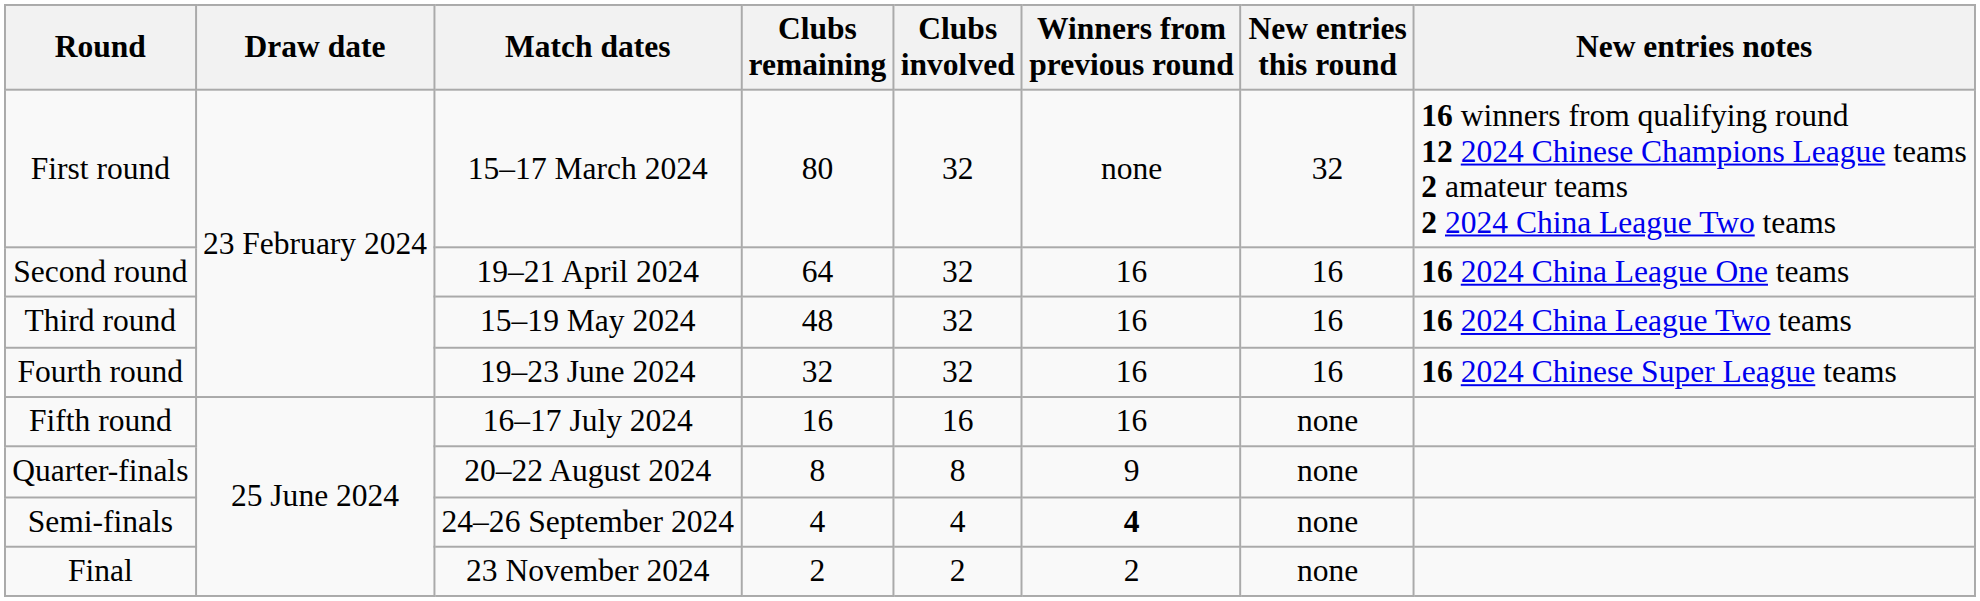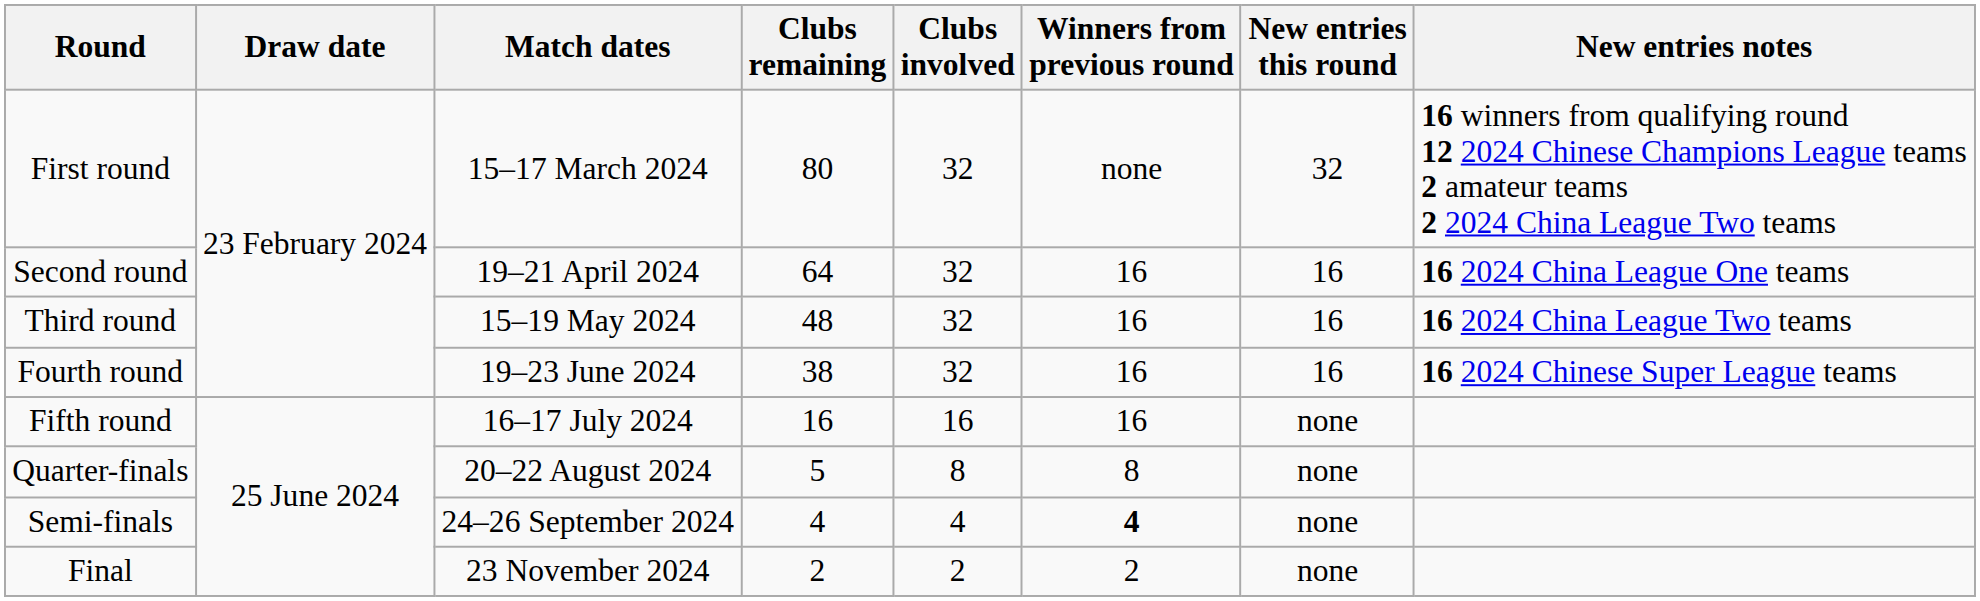 <table class="wikitable">
 <tr>
 <th>Round</th>
 <th>Draw date</th>
 <th>Match dates</th>
 <th>Clubs<br>remaining</th>
 <th>Clubs<br>involved</th>
 <th>Winners from<br>previous round</th>
 <th>New entries<br>this round</th>
 <th>New entries notes</th>
 </tr>
 <tr align=center>
 <td>First round</td>
 <td rowspan=4>23 February 2024</td>
 <td>15–17 March 2024</td>
 <td>80</td>
 <td>32</td>
 <td>none</td>
 <td>32</td>
 <td align=left><strong>16</strong> winners from qualifying round<br><strong>12</strong> <a href='#'>2024 Chinese Champions League</a> teams<br><strong>2</strong> amateur teams<br><strong>2</strong> <a href='#'>2024 China League Two</a> teams</td>
 </tr>
 <tr align=center>
 <td>Second round</td>
 <td>19–21 April 2024</td>
 <td>64</td>
 <td>32</td>
 <td>16</td>
 <td>16</td>
 <td align=left><strong>16</strong> <a href='#'>2024 China League One</a> teams</td>
 </tr>
 <tr align=center>
 <td>Third round</td>
 <td>15–19 May 2024</td>
 <td>48</td>
 <td>32</td>
 <td>16</td>
 <td>16</td>
 <td align=left><strong>16</strong> <a href='#'>2024 China League Two</a> teams</td>
 </tr>
 <tr align=center>
 <td>Fourth round</td>
 <td>19–23 June 2024</td>
-<td>32</td>
+<td>38</td>
 <td>32</td>
 <td>16</td>
 <td>16</td>
 <td align=left><strong>16</strong> <a href='#'>2024 Chinese Super League</a> teams</td>
 </tr>
 <tr align=center>
 <td>Fifth round</td>
 <td rowspan=4>25 June 2024</td>
 <td>16–17 July 2024</td>
 <td>16</td>
 <td>16</td>
 <td>16</td>
 <td>none</td>
 <td align=left></td>
 </tr>
 <tr align=center>
 <td>Quarter-finals</td>
 <td>20–22 August 2024</td>
+<td>5</td>
 <td>8</td>
 <td>8</td>
-<td>9</td>
 <td>none</td>
 <td align=left></td>
 </tr>
 <tr align=center>
 <td>Semi-finals</td>
 <td>24–26 September 2024</td>
 <td>4</td>
 <td>4</td>
 <td><strong>4</strong></td>
 <td>none</td>
 <td align=left></td>
 </tr>
 <tr align=center>
 <td>Final</td>
 <td>23 November 2024</td>
 <td>2</td>
 <td>2</td>
 <td>2</td>
 <td>none</td>
 <td align=left></td>
 </tr>
 </table>
